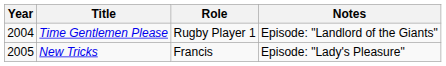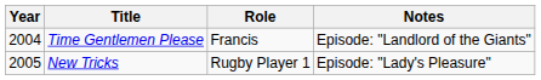 <table class="wikitable">
 <tr>
 <th>Year</th>
 <th>Title</th>
 <th>Role</th>
 <th>Notes</th>
 </tr>
 <tr>
 <td>2004</td>
 <td><em><a href='#'>Time Gentlemen Please</a></em></td>
-<td>Rugby Player 1</td>
+<td>Francis</td>
 <td>Episode: "Landlord of the Giants"</td>
 </tr>
 <tr>
 <td>2005</td>
 <td><em><a href='#'>New Tricks</a></em></td>
-<td>Francis</td>
+<td>Rugby Player 1</td>
 <td>Episode: "Lady's Pleasure"</td>
 </tr>
 </table>
